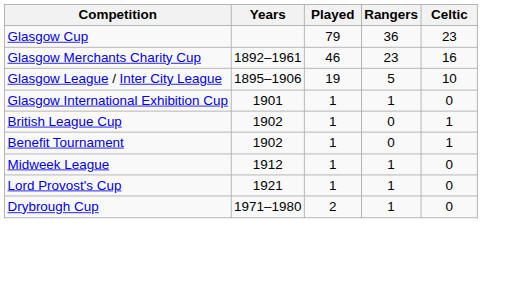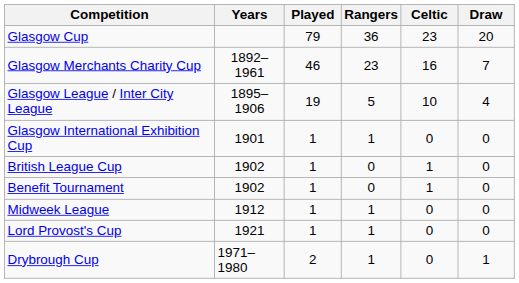 <table class="wikitable sortable" style="text-align:center font-size:80%">
 <tr>
 <th>Competition</th>
 <th>Years</th>
 <th width=60>Played</th>
 <th width=60>Rangers</th>
 <th width=60>Celtic</th>
+<th width=60>Draw</th>
 </tr>
 <tr>
 <td align=left><a href='#'>Glasgow Cup</a></td>
 <td align=center></td>
 <td align=center>79</td>
 <td align=center>36</td>
 <td align=center>23</td>
+<td align=center>20</td>
 </tr>
 <tr>
 <td align=left><a href='#'>Glasgow Merchants Charity Cup</a></td>
 <td align=center>1892–1961</td>
 <td align=center>46</td>
 <td align=center>23</td>
 <td align=center>16</td>
+<td align=center>7</td>
 </tr>
 <tr>
 <td align=left><a href='#'>Glasgow League</a> / <a href='#'>Inter City League</a></td>
 <td align=center>1895–1906</td>
 <td align=center>19</td>
 <td align=center>5</td>
 <td align=center>10</td>
+<td align=center>4</td>
 </tr>
 <tr>
 <td align=left><a href='#'>Glasgow International Exhibition Cup</a></td>
 <td align=center>1901</td>
 <td align=center>1</td>
 <td align=center>1</td>
+<td align=center>0</td>
 <td align=center>0</td>
 </tr>
 <tr>
 <td align=left><a href='#'>British League Cup</a></td>
 <td align=center>1902</td>
 <td align=center>1</td>
 <td align=center>0</td>
 <td align=center>1</td>
+<td align=center>0</td>
 </tr>
 <tr>
 <td align=left><a href='#'>Benefit Tournament</a></td>
 <td align=center>1902</td>
 <td align=center>1</td>
 <td align=center>0</td>
 <td align=center>1</td>
+<td align=center>0</td>
 </tr>
 <tr>
 <td align=left><a href='#'>Midweek League</a></td>
 <td align=center>1912</td>
 <td align=center>1</td>
 <td align=center>1</td>
+<td align=center>0</td>
 <td align=center>0</td>
 </tr>
 <tr>
 <td align=left><a href='#'>Lord Provost's Cup</a></td>
 <td align=center>1921</td>
 <td align=center>1</td>
 <td align=center>1</td>
 <td align=center>0</td>
+<td align=center>0</td>
 </tr>
 <tr>
 <td align=left><a href='#'>Drybrough Cup</a></td>
 <td>1971–1980</td>
 <td align=center>2</td>
 <td align=center>1</td>
 <td align=center>0</td>
+<td align=center>1</td>
 </tr>
 </table>
